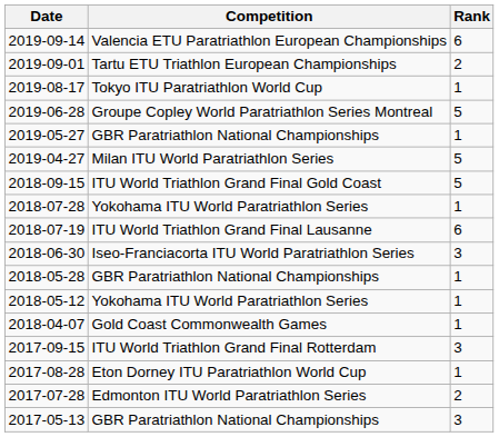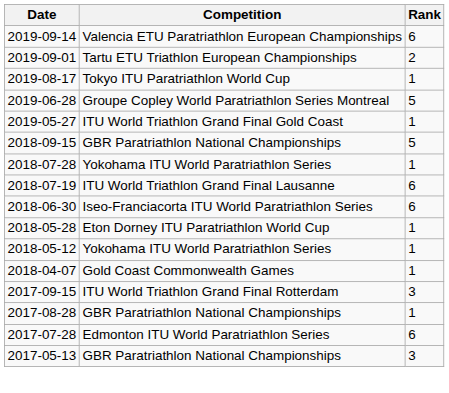 <table class="wikitable sortable">
 <tr>
 <th>Date</th>
 <th>Competition</th>
 <th>Rank</th>
 </tr>
 <tr>
 <td>2019-09-14</td>
 <td>Valencia ETU Paratriathlon European Championships</td>
 <td>6</td>
 </tr>
 <tr>
 <td>2019-09-01</td>
 <td>Tartu ETU Triathlon European Championships</td>
 <td>2</td>
 </tr>
 <tr>
 <td>2019-08-17</td>
 <td>Tokyo ITU Paratriathlon World Cup</td>
 <td>1</td>
 </tr>
 <tr>
 <td>2019-06-28</td>
 <td>Groupe Copley World Paratriathlon Series Montreal</td>
 <td>5</td>
 </tr>
 <tr>
 <td>2019-05-27</td>
-<td>GBR Paratriathlon National Championships</td>
+<td>ITU World Triathlon Grand Final Gold Coast</td>
 <td>1</td>
 </tr>
 <tr>
-<td>2019-04-27</td>
-<td>Milan ITU World Paratriathlon Series</td>
-<td>5</td>
-</tr>
-<tr>
 <td>2018-09-15</td>
-<td>ITU World Triathlon Grand Final Gold Coast</td>
+<td>GBR Paratriathlon National Championships</td>
 <td>5</td>
 </tr>
 <tr>
 <td>2018-07-28</td>
 <td>Yokohama ITU World Paratriathlon Series</td>
 <td>1</td>
 </tr>
 <tr>
 <td>2018-07-19</td>
 <td>ITU World Triathlon Grand Final Lausanne</td>
 <td>6</td>
 </tr>
 <tr>
 <td>2018-06-30</td>
 <td>Iseo-Franciacorta ITU World Paratriathlon Series</td>
-<td>3</td>
+<td>6</td>
 </tr>
 <tr>
 <td>2018-05-28</td>
-<td>GBR Paratriathlon National Championships</td>
+<td>Eton Dorney ITU Paratriathlon World Cup</td>
 <td>1</td>
 </tr>
 <tr>
 <td>2018-05-12</td>
 <td>Yokohama ITU World Paratriathlon Series</td>
 <td>1</td>
 </tr>
 <tr>
 <td>2018-04-07</td>
 <td>Gold Coast Commonwealth Games</td>
 <td>1</td>
 </tr>
 <tr>
 <td>2017-09-15</td>
 <td>ITU World Triathlon Grand Final Rotterdam</td>
 <td>3</td>
 </tr>
 <tr>
 <td>2017-08-28</td>
-<td>Eton Dorney ITU Paratriathlon World Cup</td>
+<td>GBR Paratriathlon National Championships</td>
 <td>1</td>
 </tr>
 <tr>
 <td>2017-07-28</td>
 <td>Edmonton ITU World Paratriathlon Series</td>
-<td>2</td>
+<td>6</td>
 </tr>
 <tr>
 <td>2017-05-13</td>
 <td>GBR Paratriathlon National Championships</td>
 <td>3</td>
 </tr>
 </table>
